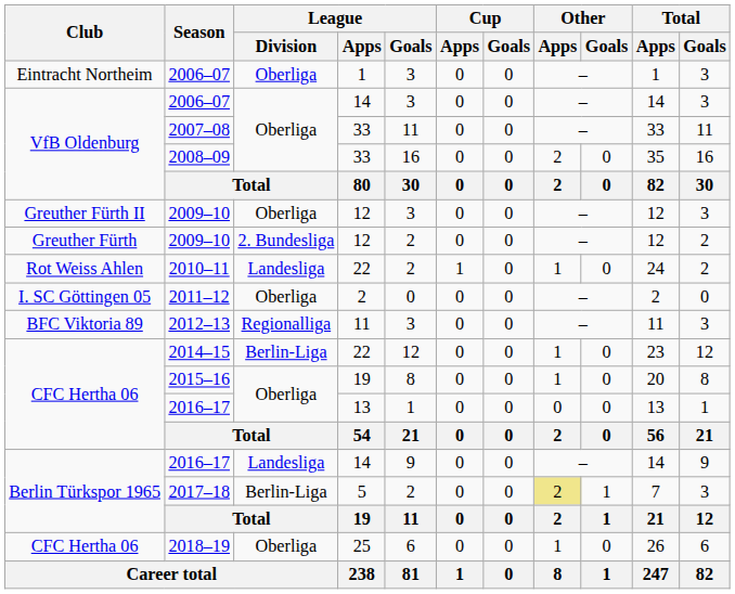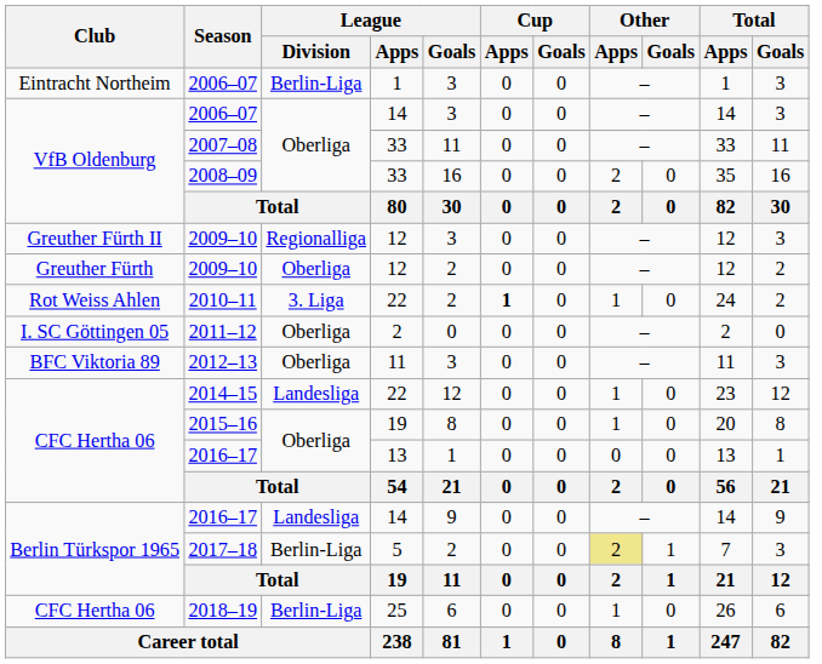 <table class="wikitable" style="text-align:center">
 <tr>
 <th rowspan="2">Club</th>
 <th rowspan="2">Season</th>
 <th colspan="3">League</th>
 <th colspan="2">Cup</th>
 <th colspan="2">Other</th>
 <th colspan="2">Total</th>
 </tr>
 <tr>
 <th>Division</th>
 <th>Apps</th>
 <th>Goals</th>
 <th>Apps</th>
 <th>Goals</th>
 <th>Apps</th>
 <th>Goals</th>
 <th>Apps</th>
 <th>Goals</th>
 </tr>
 <tr>
 <td>Eintracht Northeim</td>
 <td><a href='#'>2006–07</a></td>
-<td><a href='#'>Oberliga</a></td>
+<td><a href='#'>Berlin-Liga</a></td>
 <td>1</td>
 <td>3</td>
 <td>0</td>
 <td>0</td>
 <td colspan="2">–</td>
 <td>1</td>
 <td>3</td>
 </tr>
 <tr>
 <td rowspan="4"><a href='#'>VfB Oldenburg</a></td>
 <td><a href='#'>2006–07</a></td>
 <td rowspan="3">Oberliga</td>
 <td>14</td>
 <td>3</td>
 <td>0</td>
 <td>0</td>
 <td colspan="2">–</td>
 <td>14</td>
 <td>3</td>
 </tr>
 <tr>
 <td><a href='#'>2007–08</a></td>
 <td>33</td>
 <td>11</td>
 <td>0</td>
 <td>0</td>
 <td colspan="2">–</td>
 <td>33</td>
 <td>11</td>
 </tr>
 <tr>
 <td><a href='#'>2008–09</a></td>
 <td>33</td>
 <td>16</td>
 <td>0</td>
 <td>0</td>
 <td>2</td>
 <td>0</td>
 <td>35</td>
 <td>16</td>
 </tr>
 <tr>
 <th colspan="2">Total</th>
 <th>80</th>
 <th>30</th>
 <th>0</th>
 <th>0</th>
 <th>2</th>
 <th>0</th>
 <th>82</th>
 <th>30</th>
 </tr>
 <tr>
 <td><a href='#'>Greuther Fürth II</a></td>
 <td><a href='#'>2009–10</a></td>
-<td>Oberliga</td>
+<td><a href='#'>Regionalliga</a></td>
 <td>12</td>
 <td>3</td>
 <td>0</td>
 <td>0</td>
 <td colspan="2">–</td>
 <td>12</td>
 <td>3</td>
 </tr>
 <tr>
 <td><a href='#'>Greuther Fürth</a></td>
 <td><a href='#'>2009–10</a></td>
-<td><a href='#'>2. Bundesliga</a></td>
+<td><a href='#'>Oberliga</a></td>
 <td>12</td>
 <td>2</td>
 <td>0</td>
 <td>0</td>
 <td colspan="2">–</td>
 <td>12</td>
 <td>2</td>
 </tr>
 <tr>
 <td><a href='#'>Rot Weiss Ahlen</a></td>
 <td><a href='#'>2010–11</a></td>
-<td><a href='#'>Landesliga</a></td>
+<td><a href='#'>3. Liga</a></td>
 <td>22</td>
 <td>2</td>
-<td>1</td>
+<td><strong>1</strong></td>
 <td>0</td>
 <td>1</td>
 <td>0</td>
 <td>24</td>
 <td>2</td>
 </tr>
 <tr>
 <td><a href='#'>I. SC Göttingen 05</a></td>
 <td><a href='#'>2011–12</a></td>
 <td>Oberliga</td>
 <td>2</td>
 <td>0</td>
 <td>0</td>
 <td>0</td>
 <td colspan="2">–</td>
 <td>2</td>
 <td>0</td>
 </tr>
 <tr>
 <td><a href='#'>BFC Viktoria 89</a></td>
 <td><a href='#'>2012–13</a></td>
-<td><a href='#'>Regionalliga</a></td>
+<td>Oberliga</td>
 <td>11</td>
 <td>3</td>
 <td>0</td>
 <td>0</td>
 <td colspan="2">–</td>
 <td>11</td>
 <td>3</td>
 </tr>
 <tr>
 <td rowspan="4"><a href='#'>CFC Hertha 06</a></td>
 <td><a href='#'>2014–15</a></td>
-<td><a href='#'>Berlin-Liga</a></td>
+<td><a href='#'>Landesliga</a></td>
 <td>22</td>
 <td>12</td>
 <td>0</td>
 <td>0</td>
 <td>1</td>
 <td>0</td>
 <td>23</td>
 <td>12</td>
 </tr>
 <tr>
 <td><a href='#'>2015–16</a></td>
 <td rowspan="2">Oberliga</td>
 <td>19</td>
 <td>8</td>
 <td>0</td>
 <td>0</td>
 <td>1</td>
 <td>0</td>
 <td>20</td>
 <td>8</td>
 </tr>
 <tr>
 <td><a href='#'>2016–17</a></td>
 <td>13</td>
 <td>1</td>
 <td>0</td>
 <td>0</td>
 <td>0</td>
 <td>0</td>
 <td>13</td>
 <td>1</td>
 </tr>
 <tr>
 <th colspan="2">Total</th>
 <th>54</th>
 <th>21</th>
 <th>0</th>
 <th>0</th>
 <th>2</th>
 <th>0</th>
 <th>56</th>
 <th>21</th>
 </tr>
 <tr>
 <td rowspan="3"><a href='#'>Berlin Türkspor 1965</a></td>
 <td><a href='#'>2016–17</a></td>
 <td><a href='#'>Landesliga</a></td>
 <td>14</td>
 <td>9</td>
 <td>0</td>
 <td>0</td>
 <td colspan="2">–</td>
 <td>14</td>
 <td>9</td>
 </tr>
 <tr>
 <td><a href='#'>2017–18</a></td>
 <td>Berlin-Liga</td>
 <td>5</td>
 <td>2</td>
 <td>0</td>
 <td>0</td>
 <td style="background: khaki;">2</td>
 <td>1</td>
 <td>7</td>
 <td>3</td>
 </tr>
 <tr>
 <th colspan="2">Total</th>
 <th>19</th>
 <th>11</th>
 <th>0</th>
 <th>0</th>
 <th>2</th>
 <th>1</th>
 <th>21</th>
 <th>12</th>
 </tr>
 <tr>
 <td><a href='#'>CFC Hertha 06</a></td>
 <td><a href='#'>2018–19</a></td>
-<td>Oberliga</td>
+<td><a href='#'>Berlin-Liga</a></td>
 <td>25</td>
 <td>6</td>
 <td>0</td>
 <td>0</td>
 <td>1</td>
 <td>0</td>
 <td>26</td>
 <td>6</td>
 </tr>
 <tr>
 <th colspan="3">Career total</th>
 <th>238</th>
 <th>81</th>
 <th>1</th>
 <th>0</th>
 <th>8</th>
 <th>1</th>
 <th>247</th>
 <th>82</th>
 </tr>
 </table>
